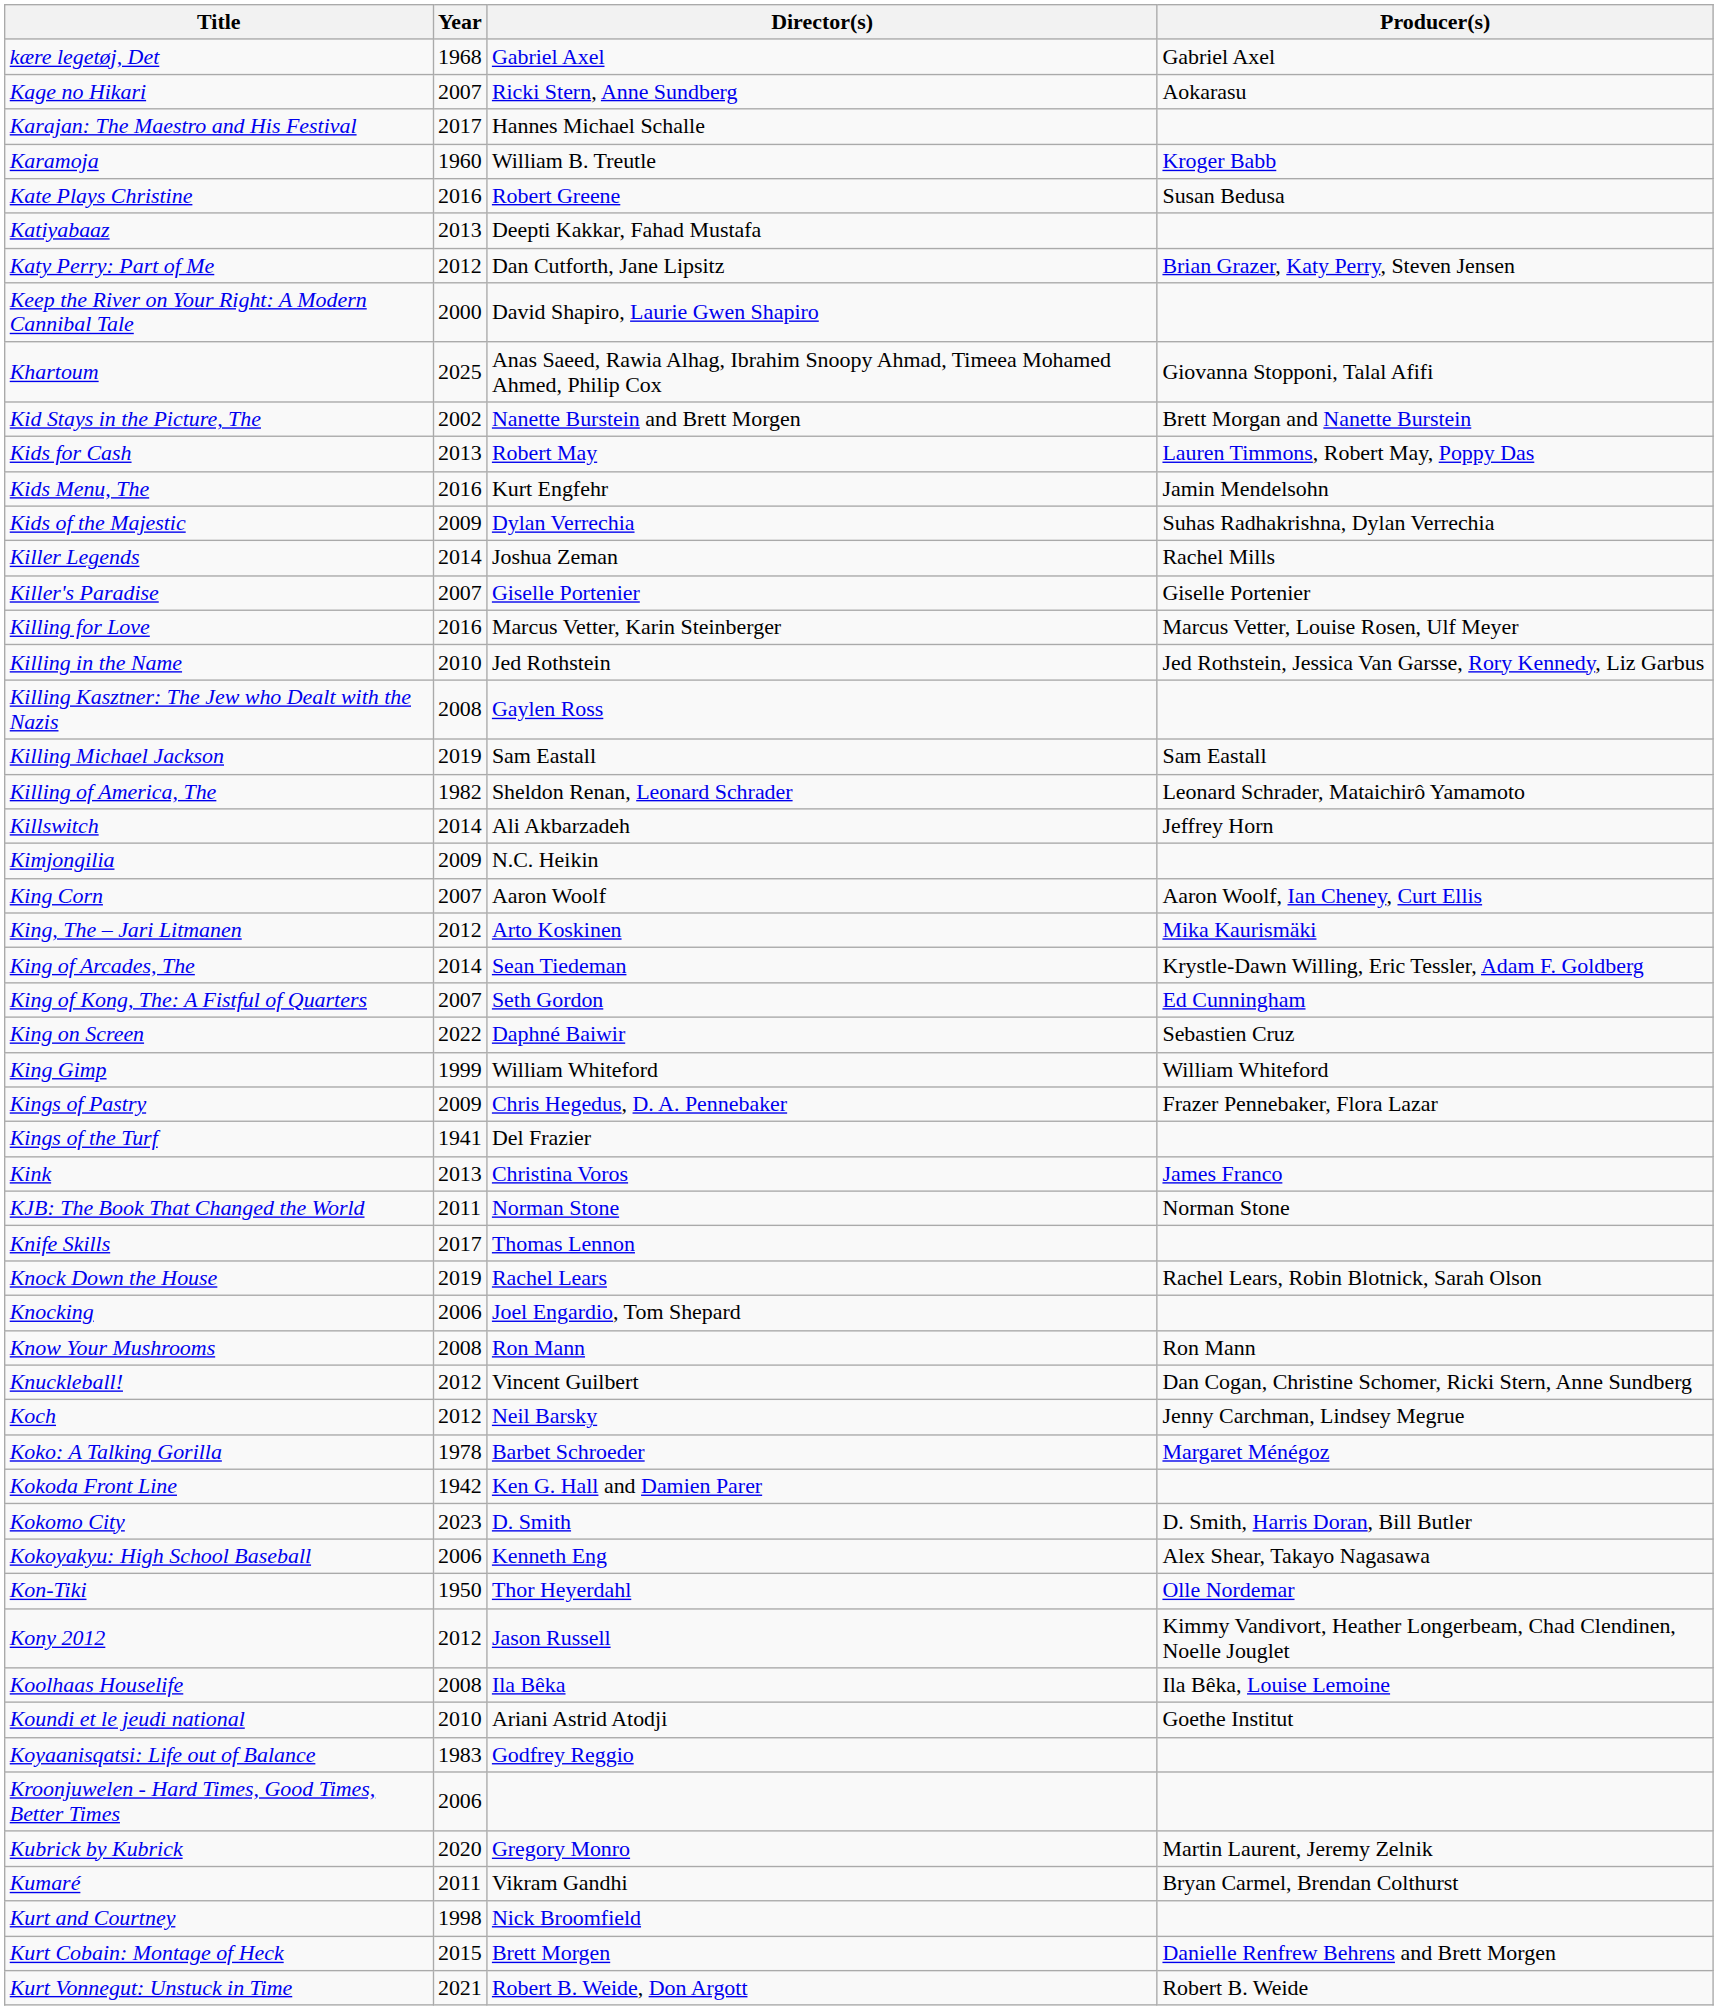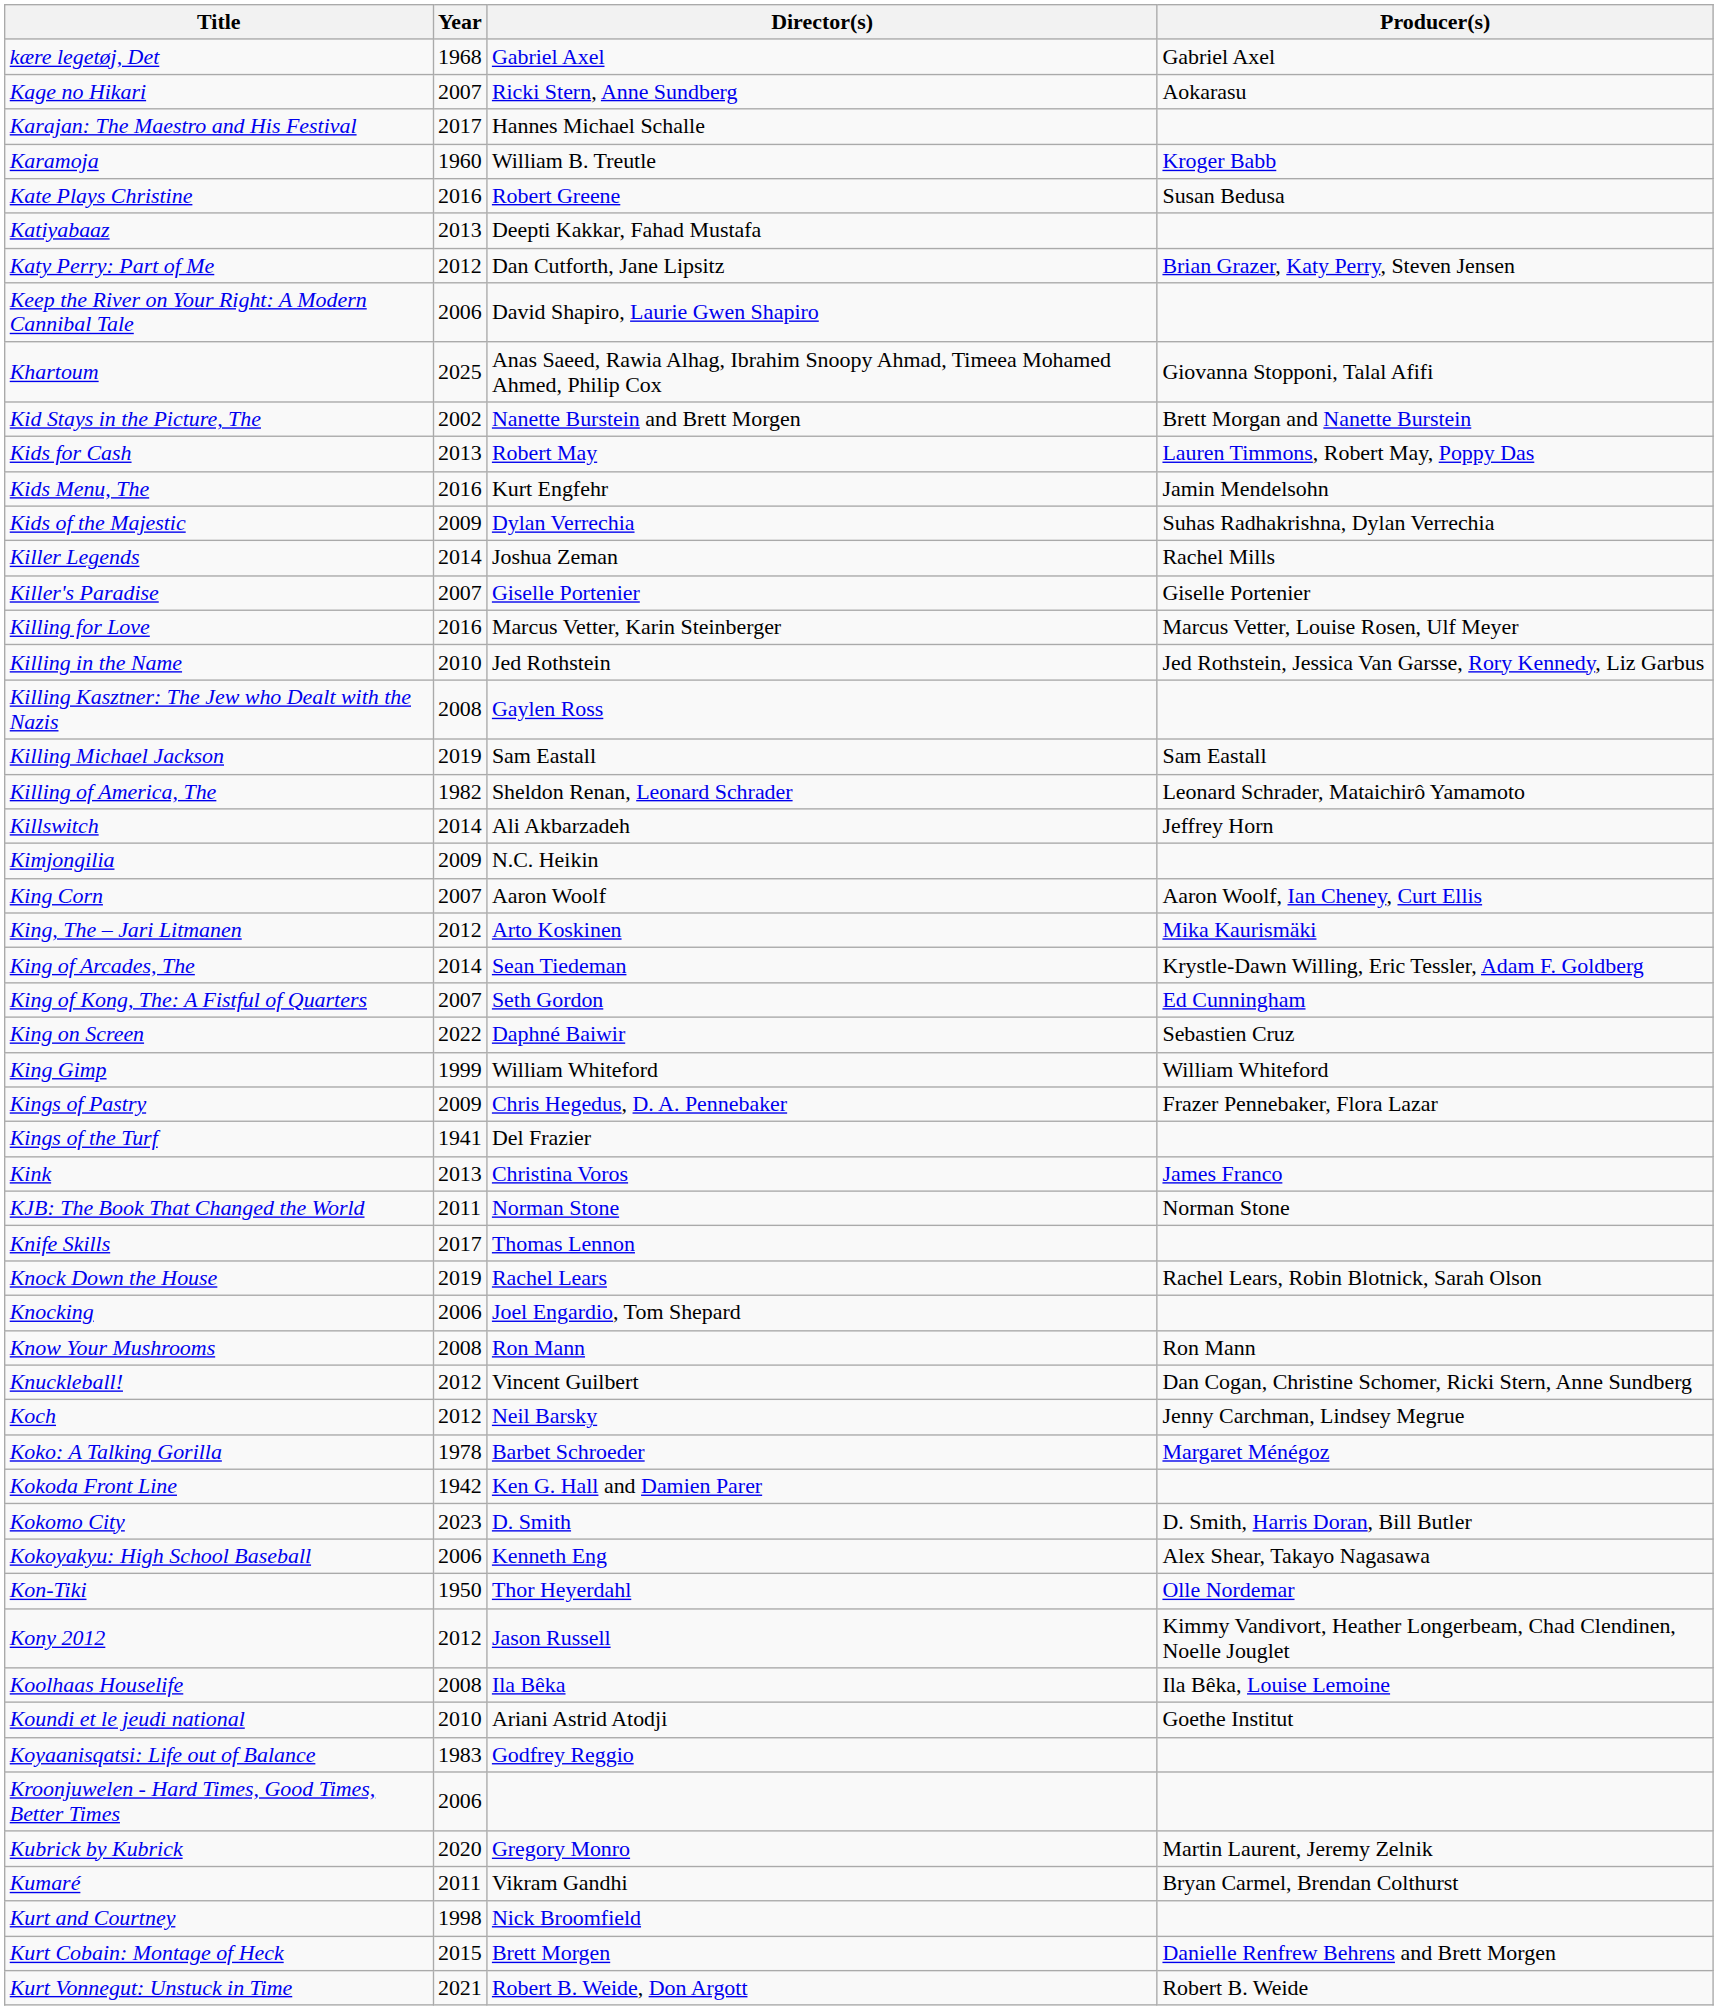 <table class="wikitable sortable">
 <tr>
 <th>Title</th>
 <th>Year</th>
 <th>Director(s)</th>
 <th>Producer(s)</th>
 </tr>
 <tr>
 <td><em><a href='#'>kære legetøj, Det</a></em></td>
 <td>1968</td>
 <td><a href='#'>Gabriel Axel</a></td>
 <td>Gabriel Axel</td>
 </tr>
 <tr>
 <td><em><a href='#'>Kage no Hikari</a></em></td>
 <td>2007</td>
 <td><a href='#'>Ricki Stern</a>, <a href='#'>Anne Sundberg</a></td>
 <td>Aokarasu</td>
 </tr>
 <tr>
 <td><em><a href='#'>Karajan: The Maestro and His Festival</a></em></td>
 <td>2017</td>
 <td>Hannes Michael Schalle</td>
 <td></td>
 </tr>
 <tr>
 <td><em><a href='#'>Karamoja</a></em></td>
 <td>1960</td>
 <td>William B. Treutle</td>
 <td><a href='#'>Kroger Babb</a></td>
 </tr>
 <tr>
 <td><em><a href='#'>Kate Plays Christine</a></em></td>
 <td>2016</td>
 <td><a href='#'>Robert Greene</a></td>
 <td>Susan Bedusa</td>
 </tr>
 <tr>
 <td><em><a href='#'>Katiyabaaz</a></em></td>
 <td>2013</td>
 <td>Deepti Kakkar, Fahad Mustafa</td>
 <td></td>
 </tr>
 <tr>
 <td><em><a href='#'>Katy Perry: Part of Me</a></em></td>
 <td>2012</td>
 <td>Dan Cutforth, Jane Lipsitz</td>
 <td><a href='#'>Brian Grazer</a>, <a href='#'>Katy Perry</a>, Steven Jensen</td>
 </tr>
 <tr>
 <td><em><a href='#'>Keep the River on Your Right: A Modern Cannibal Tale</a></em></td>
-<td>2000</td>
+<td>2006</td>
 <td>David Shapiro, <a href='#'>Laurie Gwen Shapiro</a></td>
 <td></td>
 </tr>
 <tr>
 <td><em><a href='#'>Khartoum</a></em></td>
 <td>2025</td>
 <td>Anas Saeed, Rawia Alhag, Ibrahim Snoopy Ahmad, Timeea Mohamed Ahmed, Philip Cox</td>
 <td>Giovanna Stopponi, Talal Afifi</td>
 </tr>
 <tr>
 <td><em><a href='#'>Kid Stays in the Picture, The</a></em></td>
 <td>2002</td>
 <td><a href='#'>Nanette Burstein</a> and Brett Morgen</td>
 <td>Brett Morgan and <a href='#'>Nanette Burstein</a></td>
 </tr>
 <tr>
 <td><em><a href='#'>Kids for Cash</a></em></td>
 <td>2013</td>
 <td><a href='#'>Robert May</a></td>
 <td><a href='#'>Lauren Timmons</a>, Robert May, <a href='#'>Poppy Das</a></td>
 </tr>
 <tr>
 <td><em><a href='#'>Kids Menu, The</a></em></td>
 <td>2016</td>
 <td>Kurt Engfehr</td>
 <td>Jamin Mendelsohn</td>
 </tr>
 <tr>
 <td><em><a href='#'>Kids of the Majestic</a></em></td>
 <td>2009</td>
 <td><a href='#'>Dylan Verrechia</a></td>
 <td>Suhas Radhakrishna, Dylan Verrechia</td>
 </tr>
 <tr>
 <td><em><a href='#'>Killer Legends</a></em></td>
 <td>2014</td>
 <td>Joshua Zeman</td>
 <td>Rachel Mills</td>
 </tr>
 <tr>
 <td><em><a href='#'>Killer's Paradise</a></em></td>
 <td>2007</td>
 <td><a href='#'>Giselle Portenier</a></td>
 <td>Giselle Portenier</td>
 </tr>
 <tr>
 <td><em><a href='#'>Killing for Love</a></em></td>
 <td>2016</td>
 <td>Marcus Vetter, Karin Steinberger</td>
 <td>Marcus Vetter, Louise Rosen, Ulf Meyer</td>
 </tr>
 <tr>
 <td><em><a href='#'>Killing in the Name</a></em></td>
 <td>2010</td>
 <td>Jed Rothstein</td>
 <td>Jed Rothstein, Jessica Van Garsse, <a href='#'>Rory Kennedy</a>, Liz Garbus</td>
 </tr>
 <tr>
 <td><em><a href='#'>Killing Kasztner: The Jew who Dealt with the Nazis</a></em></td>
 <td>2008</td>
 <td><a href='#'>Gaylen Ross</a></td>
 <td></td>
 </tr>
 <tr>
 <td><em><a href='#'>Killing Michael Jackson</a></em></td>
 <td>2019</td>
 <td>Sam Eastall</td>
 <td>Sam Eastall</td>
 </tr>
 <tr>
 <td><em><a href='#'>Killing of America, The</a></em></td>
 <td>1982</td>
 <td>Sheldon Renan, <a href='#'>Leonard Schrader</a></td>
 <td>Leonard Schrader, Mataichirô Yamamoto</td>
 </tr>
 <tr>
 <td><em><a href='#'>Killswitch</a></em></td>
 <td>2014</td>
 <td>Ali Akbarzadeh</td>
 <td>Jeffrey Horn</td>
 </tr>
 <tr>
 <td><em><a href='#'>Kimjongilia</a></em></td>
 <td>2009</td>
 <td>N.C. Heikin</td>
 <td></td>
 </tr>
 <tr>
 <td><em><a href='#'>King Corn</a></em></td>
 <td>2007</td>
 <td>Aaron Woolf</td>
 <td>Aaron Woolf, <a href='#'>Ian Cheney</a>, <a href='#'>Curt Ellis</a></td>
 </tr>
 <tr>
 <td><em><a href='#'>King, The – Jari Litmanen</a></em></td>
 <td>2012</td>
 <td><a href='#'>Arto Koskinen</a></td>
 <td><a href='#'>Mika Kaurismäki</a></td>
 </tr>
 <tr>
 <td><em><a href='#'>King of Arcades, The</a></em></td>
 <td>2014</td>
 <td><a href='#'>Sean Tiedeman</a></td>
 <td>Krystle-Dawn Willing, Eric Tessler, <a href='#'>Adam F. Goldberg</a></td>
 </tr>
 <tr>
 <td><em><a href='#'>King of Kong, The: A Fistful of Quarters</a></em></td>
 <td>2007</td>
 <td><a href='#'>Seth Gordon</a></td>
 <td><a href='#'>Ed Cunningham</a></td>
 </tr>
 <tr>
 <td><em><a href='#'>King on Screen</a></em></td>
 <td>2022</td>
 <td><a href='#'>Daphné Baiwir</a></td>
 <td>Sebastien Cruz</td>
 </tr>
 <tr>
 <td><em><a href='#'>King Gimp</a></em></td>
 <td>1999</td>
 <td>William Whiteford</td>
 <td>William Whiteford</td>
 </tr>
 <tr>
 <td><em><a href='#'>Kings of Pastry</a></em></td>
 <td>2009</td>
 <td><a href='#'>Chris Hegedus</a>, <a href='#'>D. A. Pennebaker</a></td>
 <td>Frazer Pennebaker, Flora Lazar</td>
 </tr>
 <tr>
 <td><em><a href='#'>Kings of the Turf</a></em></td>
 <td>1941</td>
 <td>Del Frazier</td>
 <td></td>
 </tr>
 <tr>
 <td><em><a href='#'>Kink</a></em></td>
 <td>2013</td>
 <td><a href='#'>Christina Voros</a></td>
 <td><a href='#'>James Franco</a></td>
 </tr>
 <tr>
 <td><em><a href='#'>KJB: The Book That Changed the World</a></em></td>
 <td>2011</td>
 <td><a href='#'>Norman Stone</a></td>
 <td>Norman Stone</td>
 </tr>
 <tr>
 <td><em><a href='#'>Knife Skills</a></em></td>
 <td>2017</td>
 <td><a href='#'>Thomas Lennon</a></td>
 <td></td>
 </tr>
 <tr>
 <td><em><a href='#'>Knock Down the House</a></em></td>
 <td>2019</td>
 <td><a href='#'>Rachel Lears</a></td>
 <td>Rachel Lears, Robin Blotnick, Sarah Olson</td>
 </tr>
 <tr>
 <td><em><a href='#'>Knocking</a></em></td>
 <td>2006</td>
 <td><a href='#'>Joel Engardio</a>, Tom Shepard</td>
 <td></td>
 </tr>
 <tr>
 <td><em><a href='#'>Know Your Mushrooms</a></em></td>
 <td>2008</td>
 <td><a href='#'>Ron Mann</a></td>
 <td>Ron Mann</td>
 </tr>
 <tr>
 <td><em><a href='#'>Knuckleball!</a></em></td>
 <td>2012</td>
 <td>Vincent Guilbert</td>
 <td>Dan Cogan, Christine Schomer, Ricki Stern, Anne Sundberg</td>
 </tr>
 <tr>
 <td><em><a href='#'>Koch</a></em></td>
 <td>2012</td>
 <td><a href='#'>Neil Barsky</a></td>
 <td>Jenny Carchman, Lindsey Megrue</td>
 </tr>
 <tr>
 <td><em><a href='#'>Koko: A Talking Gorilla</a></em></td>
 <td>1978</td>
 <td><a href='#'>Barbet Schroeder</a></td>
 <td><a href='#'>Margaret Ménégoz</a></td>
 </tr>
 <tr>
 <td><em><a href='#'>Kokoda Front Line</a></em></td>
 <td>1942</td>
 <td><a href='#'>Ken G. Hall</a> and <a href='#'>Damien Parer</a></td>
 <td></td>
 </tr>
 <tr>
 <td><em><a href='#'>Kokomo City</a></em></td>
 <td>2023</td>
 <td><a href='#'>D. Smith</a></td>
 <td>D. Smith, <a href='#'>Harris Doran</a>, Bill Butler</td>
 </tr>
 <tr>
 <td><em><a href='#'>Kokoyakyu: High School Baseball</a></em></td>
 <td>2006</td>
 <td><a href='#'>Kenneth Eng</a></td>
 <td>Alex Shear, Takayo Nagasawa</td>
 </tr>
 <tr>
 <td><em><a href='#'>Kon-Tiki</a></em></td>
 <td>1950</td>
 <td><a href='#'>Thor Heyerdahl</a></td>
 <td><a href='#'>Olle Nordemar</a></td>
 </tr>
 <tr>
 <td><em><a href='#'>Kony 2012</a></em></td>
 <td>2012</td>
 <td><a href='#'>Jason Russell</a></td>
 <td>Kimmy Vandivort, Heather Longerbeam, Chad Clendinen, Noelle Jouglet</td>
 </tr>
 <tr>
 <td><em><a href='#'>Koolhaas Houselife</a></em></td>
 <td>2008</td>
 <td><a href='#'>Ila Bêka</a></td>
 <td>Ila Bêka, <a href='#'>Louise Lemoine</a></td>
 </tr>
 <tr>
 <td><em><a href='#'>Koundi et le jeudi national</a></em></td>
 <td>2010</td>
 <td>Ariani Astrid Atodji</td>
 <td>Goethe Institut</td>
 </tr>
 <tr>
 <td><em><a href='#'>Koyaanisqatsi: Life out of Balance</a></em></td>
 <td>1983</td>
 <td><a href='#'>Godfrey Reggio</a></td>
 <td></td>
 </tr>
 <tr>
 <td><em><a href='#'>Kroonjuwelen - Hard Times, Good Times, Better Times</a></em></td>
 <td>2006</td>
 <td></td>
 <td></td>
 </tr>
 <tr>
 <td><em><a href='#'>Kubrick by Kubrick</a></em></td>
 <td>2020</td>
 <td><a href='#'>Gregory Monro</a></td>
 <td>Martin Laurent, Jeremy Zelnik</td>
 </tr>
 <tr>
 <td><em><a href='#'>Kumaré</a></em></td>
 <td>2011</td>
 <td>Vikram Gandhi</td>
 <td>Bryan Carmel, Brendan Colthurst</td>
 </tr>
 <tr>
 <td><em><a href='#'>Kurt and Courtney</a></em></td>
 <td>1998</td>
 <td><a href='#'>Nick Broomfield</a></td>
 <td></td>
 </tr>
 <tr>
 <td><em><a href='#'>Kurt Cobain: Montage of Heck</a></em></td>
 <td>2015</td>
 <td><a href='#'>Brett Morgen</a></td>
 <td><a href='#'>Danielle Renfrew Behrens</a> and Brett Morgen</td>
 </tr>
 <tr>
 <td><em><a href='#'>Kurt Vonnegut: Unstuck in Time</a></em></td>
 <td>2021</td>
 <td><a href='#'>Robert B. Weide</a>, <a href='#'>Don Argott</a></td>
 <td>Robert B. Weide</td>
 </tr>
 </table>
